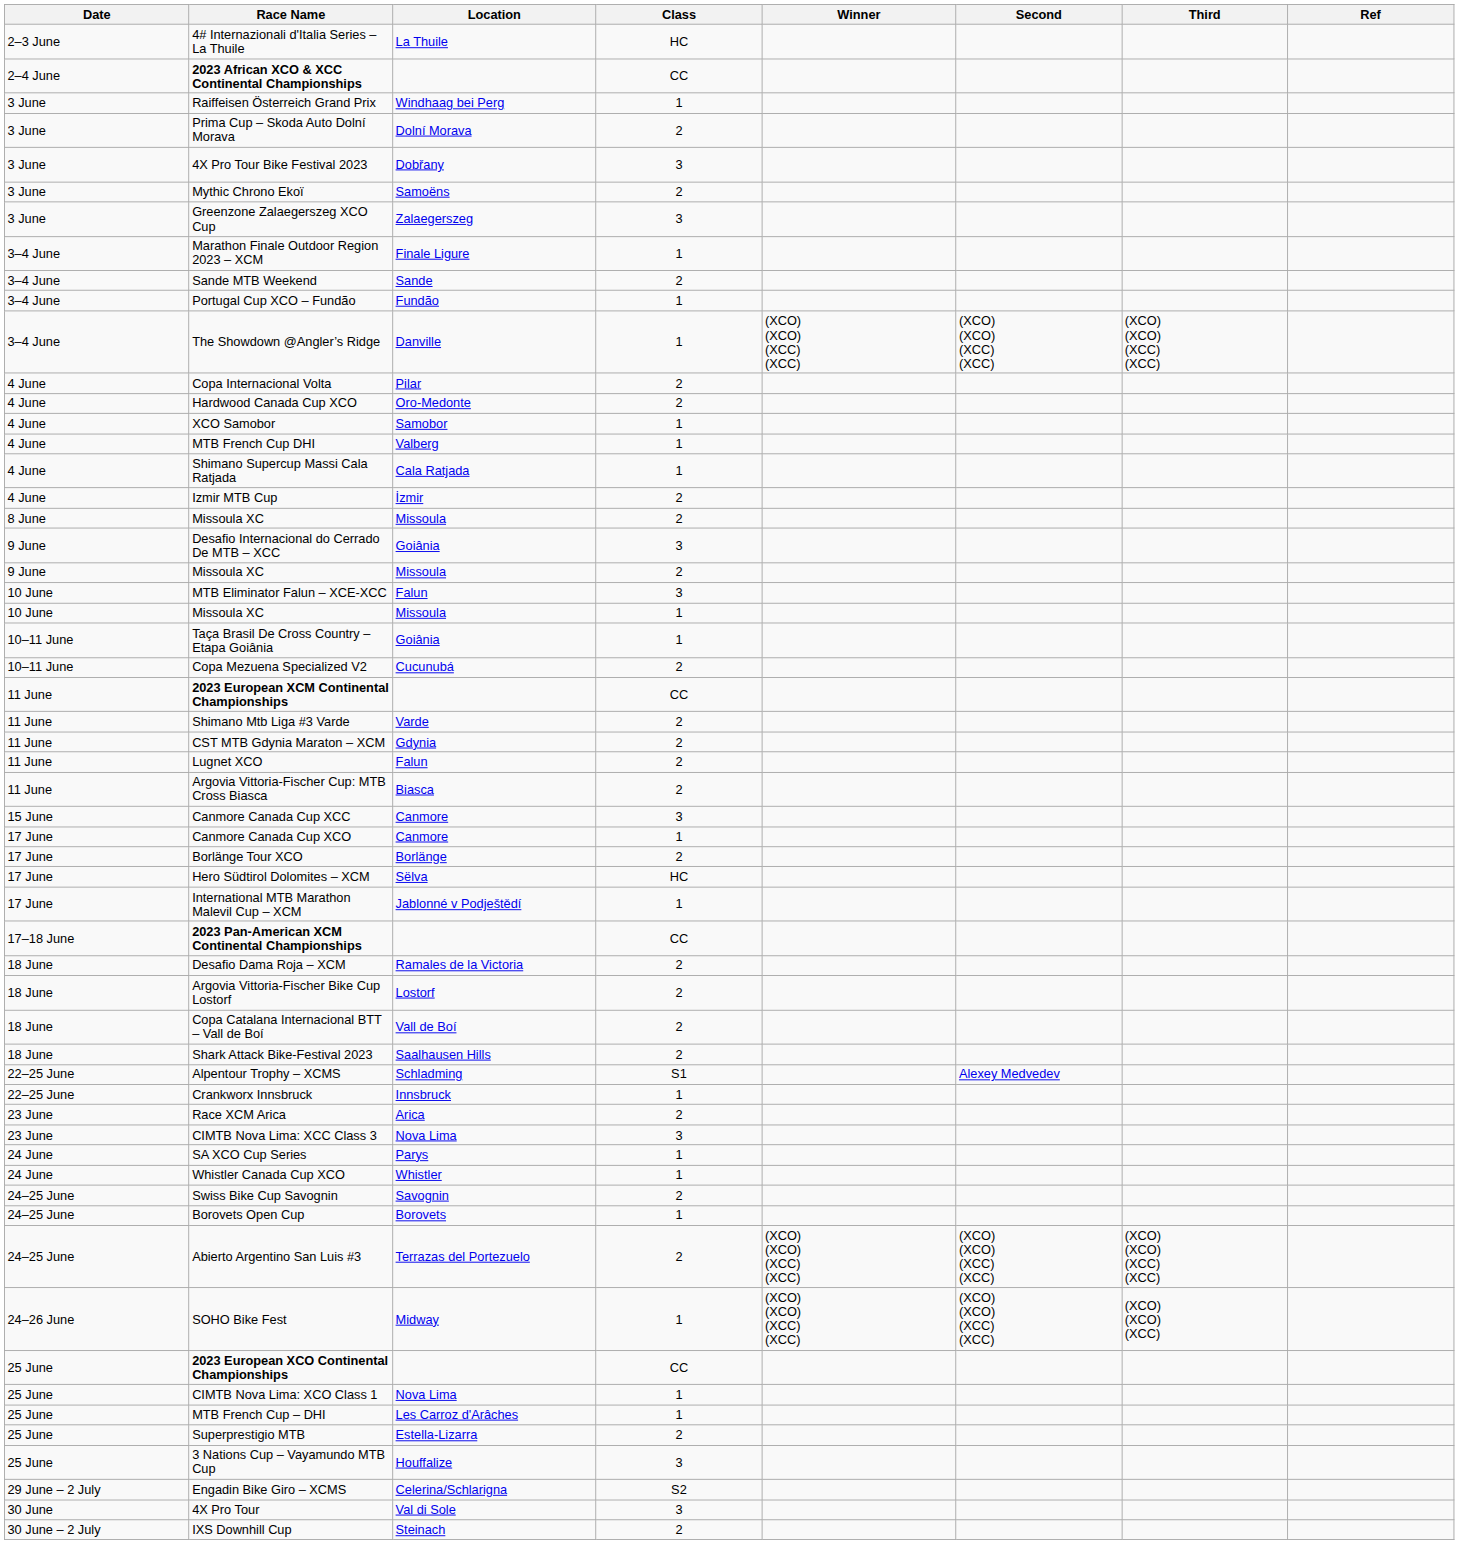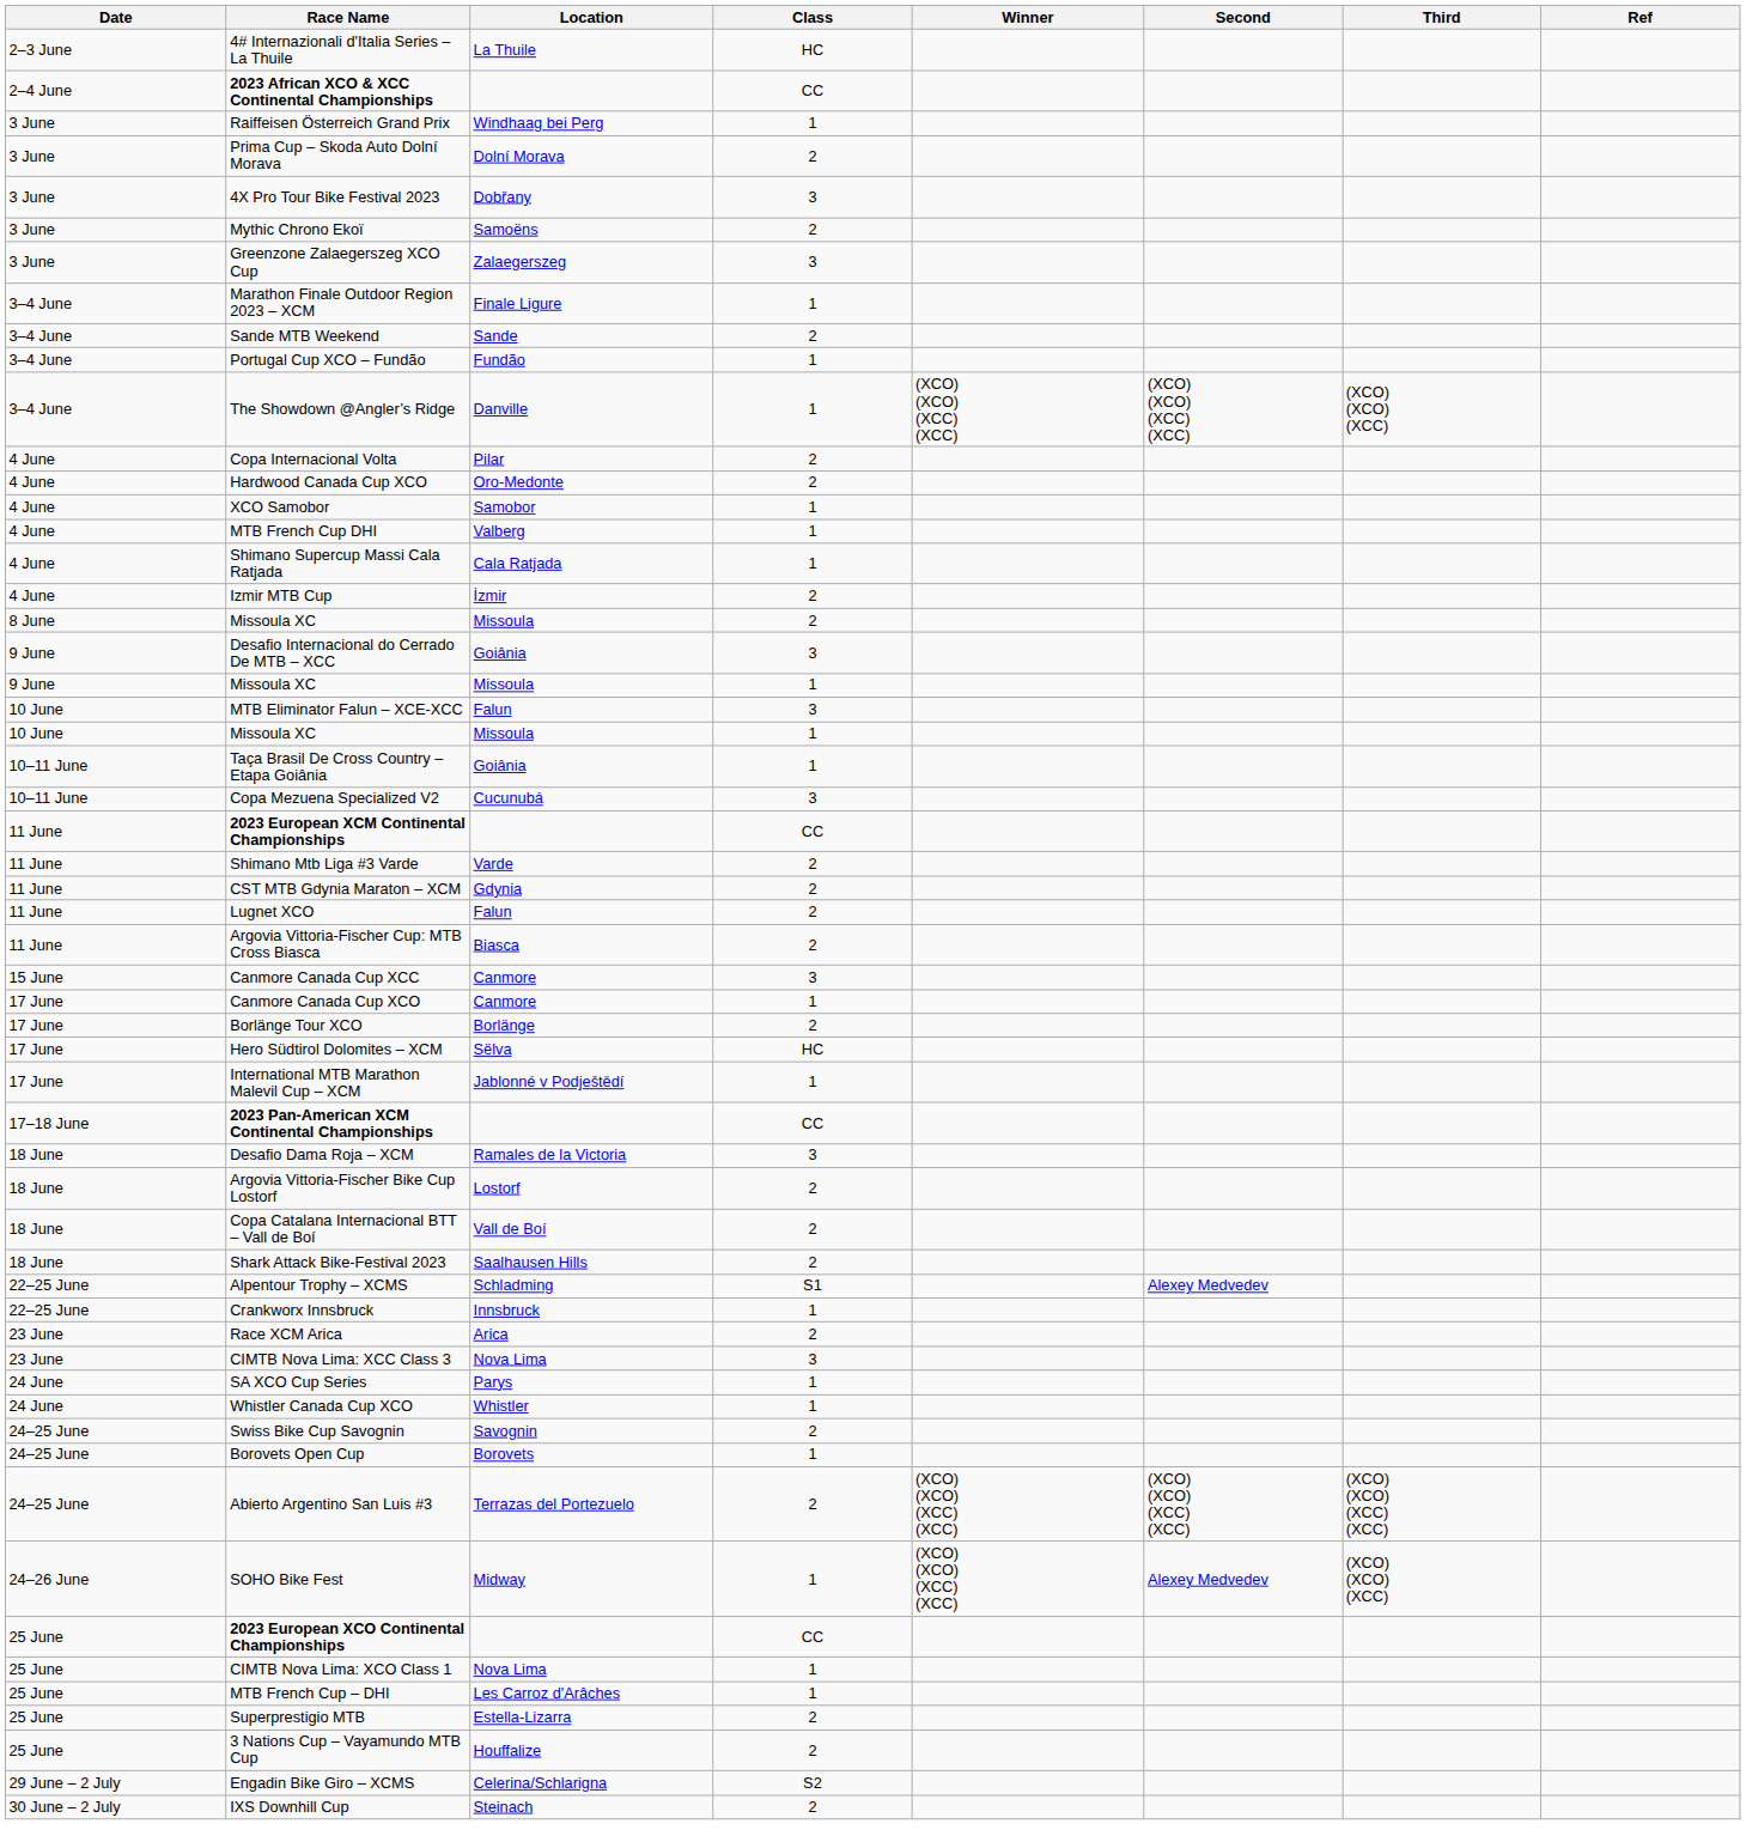 <table class="wikitable sortable" style="font-size:85%;">
 <tr>
 <th style="width:190px;">Date</th>
 <th style="width:210px;">Race Name</th>
 <th style="width:210px;">Location</th>
 <th style="width:170px;">Class</th>
 <th width=200px>Winner</th>
 <th style="width:170px;">Second</th>
 <th style="width:170px;">Third</th>
 <th style="width:170px;">Ref</th>
 </tr>
 <tr>
 <td>2–3 June</td>
 <td>4# Internazionali d'Italia Series – La Thuile</td>
 <td> <a href='#'>La Thuile</a></td>
 <td align=center>HC</td>
 <td></td>
 <td></td>
 <td></td>
 <td align=center></td>
 </tr>
 <tr>
 <td>2–4 June</td>
 <td><strong>2023 African XCO & XCC Continental Championships</strong></td>
 <td></td>
 <td align=center>CC</td>
 <td></td>
 <td></td>
 <td></td>
 <td align=center></td>
 </tr>
 <tr>
 <td>3 June</td>
 <td>Raiffeisen Österreich Grand Prix</td>
 <td> <a href='#'>Windhaag bei Perg</a></td>
 <td align=center>1</td>
 <td><br></td>
 <td><br></td>
 <td><br></td>
 <td align=center></td>
 </tr>
 <tr>
 <td>3 June</td>
 <td>Prima Cup – Skoda Auto Dolní Morava</td>
 <td> <a href='#'>Dolní Morava</a></td>
 <td align=center>2</td>
 <td><br></td>
 <td><br></td>
 <td><br></td>
 <td align=center></td>
 </tr>
 <tr>
 <td>3 June</td>
 <td>4X Pro Tour Bike Festival 2023</td>
 <td> <a href='#'>Dobřany</a></td>
 <td align=center>3</td>
 <td><br></td>
 <td><br><br></td>
 <td><br><br></td>
 <td align=center></td>
 </tr>
 <tr>
 <td>3 June</td>
 <td>Mythic Chrono Ekoï</td>
 <td> <a href='#'>Samoëns</a></td>
 <td align=center>2</td>
 <td><br></td>
 <td><br></td>
 <td><br></td>
 <td align=center></td>
 </tr>
 <tr>
 <td>3 June</td>
 <td>Greenzone Zalaegerszeg XCO Cup</td>
 <td> <a href='#'>Zalaegerszeg</a></td>
 <td align=center>3</td>
 <td><br></td>
 <td></td>
 <td><br></td>
 <td align=center></td>
 </tr>
 <tr>
 <td>3–4 June</td>
 <td>Marathon Finale Outdoor Region 2023 – XCM</td>
 <td> <a href='#'>Finale Ligure</a></td>
 <td align=center>1</td>
 <td><br></td>
 <td><br></td>
 <td><br><br></td>
 <td align=center></td>
 </tr>
 <tr>
 <td>3–4 June</td>
 <td>Sande MTB Weekend</td>
 <td> <a href='#'>Sande</a></td>
 <td align=center>2</td>
 <td></td>
 <td></td>
 <td></td>
 <td align=center></td>
 </tr>
 <tr>
 <td>3–4 June</td>
 <td>Portugal Cup XCO – Fundão</td>
 <td> <a href='#'>Fundão</a></td>
 <td align=center>1</td>
 <td><br></td>
 <td><br></td>
 <td><br></td>
 <td align=center></td>
 </tr>
 <tr>
 <td>3–4 June</td>
 <td>The Showdown @Angler’s Ridge</td>
 <td> <a href='#'>Danville</a></td>
 <td align=center>1</td>
 <td> (XCO)<br> (XCO)<br> (XCC)<br> (XCC)</td>
 <td> (XCO)<br> (XCO)<br> (XCC)<br> (XCC)</td>
-<td> (XCO)<br> (XCO)<br> (XCC)<br> (XCC)</td>
+<td> (XCO)<br> (XCO)<br> (XCC)<br></td>
 <td align=center></td>
 </tr>
 <tr>
 <td>4 June</td>
 <td>Copa Internacional Volta</td>
 <td> <a href='#'>Pilar</a></td>
 <td align=center>2</td>
 <td><br></td>
 <td><br></td>
 <td><br></td>
 <td align=center></td>
 </tr>
 <tr>
 <td>4 June</td>
 <td>Hardwood Canada Cup XCO</td>
 <td> <a href='#'>Oro-Medonte</a></td>
 <td align=center>2</td>
 <td><br></td>
 <td><br></td>
 <td><br></td>
 <td align=center></td>
 </tr>
 <tr>
 <td>4 June</td>
 <td>XCO Samobor</td>
 <td> <a href='#'>Samobor</a></td>
 <td align=center>1</td>
 <td><br></td>
 <td><br></td>
 <td><br></td>
 <td align=center></td>
 </tr>
 <tr>
 <td>4 June</td>
 <td>MTB French Cup DHI</td>
 <td> <a href='#'>Valberg</a></td>
 <td align=center>1</td>
 <td><br></td>
 <td><br></td>
 <td><br></td>
 <td align=center></td>
 </tr>
 <tr>
 <td>4 June</td>
 <td>Shimano Supercup Massi Cala Ratjada</td>
 <td> <a href='#'>Cala Ratjada</a></td>
 <td align=center>1</td>
 <td><br></td>
 <td><br></td>
 <td><br></td>
 <td align=center></td>
 </tr>
 <tr>
 <td>4 June</td>
 <td>Izmir MTB Cup</td>
 <td> <a href='#'>İzmir</a></td>
 <td align=center>2</td>
 <td><br></td>
 <td><br></td>
 <td><br></td>
 <td align=center></td>
 </tr>
 <tr>
 <td>8 June</td>
 <td>Missoula XC</td>
 <td> <a href='#'>Missoula</a></td>
 <td align=center>2</td>
 <td><br></td>
 <td><br></td>
 <td><br></td>
 <td align=center></td>
 </tr>
 <tr>
 <td>9 June</td>
 <td>Desafio Internacional do Cerrado De MTB – XCC</td>
 <td> <a href='#'>Goiânia</a></td>
 <td align=center>3</td>
 <td><br></td>
 <td><br></td>
 <td><br></td>
 <td align=center></td>
 </tr>
 <tr>
 <td>9 June</td>
 <td>Missoula XC</td>
 <td> <a href='#'>Missoula</a></td>
-<td align=center>2</td>
+<td align=center>1</td>
 <td><br></td>
 <td><br></td>
 <td><br></td>
 <td align=center></td>
 </tr>
 <tr>
 <td>10 June</td>
 <td>MTB Eliminator Falun – XCE-XCC</td>
 <td> <a href='#'>Falun</a></td>
 <td align=center>3</td>
 <td><br></td>
 <td><br></td>
 <td><br></td>
 <td align=center></td>
 </tr>
 <tr>
 <td>10 June</td>
 <td>Missoula XC</td>
 <td> <a href='#'>Missoula</a></td>
 <td align=center>1</td>
 <td><br></td>
 <td><br></td>
 <td><br></td>
 <td align=center></td>
 </tr>
 <tr>
 <td>10–11 June</td>
 <td>Taça Brasil De Cross Country – Etapa Goiânia</td>
 <td> <a href='#'>Goiânia</a></td>
 <td align=center>1</td>
 <td><br></td>
 <td><br></td>
 <td><br></td>
 <td align=center></td>
 </tr>
 <tr>
 <td>10–11 June</td>
 <td>Copa Mezuena Specialized V2</td>
 <td> <a href='#'>Cucunubá</a></td>
-<td align=center>2</td>
+<td align=center>3</td>
 <td></td>
 <td></td>
 <td></td>
 <td align=center></td>
 </tr>
 <tr>
 <td>11 June</td>
 <td><strong>2023 European XCM Continental Championships</strong></td>
 <td></td>
 <td align=center>CC</td>
 <td><br></td>
 <td><br></td>
 <td><br></td>
 <td align=center></td>
 </tr>
 <tr>
 <td>11 June</td>
 <td>Shimano Mtb Liga #3 Varde</td>
 <td> <a href='#'>Varde</a></td>
 <td align=center>2</td>
 <td><br></td>
 <td><br></td>
 <td><br></td>
 <td align=center></td>
 </tr>
 <tr>
 <td>11 June</td>
 <td>CST MTB Gdynia Maraton – XCM</td>
 <td> <a href='#'>Gdynia</a></td>
 <td align=center>2</td>
 <td><br></td>
 <td><br></td>
 <td><br></td>
 <td align=center></td>
 </tr>
 <tr>
 <td>11 June</td>
 <td>Lugnet XCO</td>
 <td> <a href='#'>Falun</a></td>
 <td align=center>2</td>
 <td><br></td>
 <td><br></td>
 <td><br></td>
 <td align=center></td>
 </tr>
 <tr>
 <td>11 June</td>
 <td>Argovia Vittoria-Fischer Cup: MTB Cross Biasca</td>
 <td> <a href='#'>Biasca</a></td>
 <td align=center>2</td>
 <td><br></td>
 <td><br></td>
 <td><br></td>
 <td align=center></td>
 </tr>
 <tr>
 <td>15 June</td>
 <td>Canmore Canada Cup XCC</td>
 <td> <a href='#'>Canmore</a></td>
 <td align=center>3</td>
 <td><br></td>
 <td><br></td>
 <td><br></td>
 <td align=center></td>
 </tr>
 <tr>
 <td>17 June</td>
 <td>Canmore Canada Cup XCO</td>
 <td> <a href='#'>Canmore</a></td>
 <td align=center>1</td>
 <td><br></td>
 <td><br></td>
 <td><br></td>
 <td align=center></td>
 </tr>
 <tr>
 <td>17 June</td>
 <td>Borlänge Tour XCO</td>
 <td> <a href='#'>Borlänge</a></td>
 <td align=center>2</td>
 <td><br></td>
 <td><br></td>
 <td><br></td>
 <td align=center></td>
 </tr>
 <tr>
 <td>17 June</td>
 <td>Hero Südtirol Dolomites – XCM</td>
 <td> <a href='#'>Sëlva</a></td>
 <td align=center>HC</td>
 <td><br></td>
 <td><br></td>
 <td><br></td>
 <td align=center></td>
 </tr>
 <tr>
 <td>17 June</td>
 <td>International MTB Marathon Malevil Cup – XCM</td>
 <td> <a href='#'>Jablonné v Podještědí</a></td>
 <td align=center>1</td>
 <td><br></td>
 <td><br></td>
 <td><br></td>
 <td align=center></td>
 </tr>
 <tr>
 <td>17–18 June</td>
 <td><strong>2023 Pan-American XCM Continental Championships</strong></td>
 <td></td>
 <td align=center>CC</td>
 <td><br></td>
 <td><br></td>
 <td><br></td>
 <td align=center></td>
 </tr>
 <tr>
 <td>18 June</td>
 <td>Desafio Dama Roja – XCM</td>
 <td> <a href='#'>Ramales de la Victoria</a></td>
-<td align=center>2</td>
+<td align=center>3</td>
 <td><br></td>
 <td><br></td>
 <td><br></td>
 <td align=center></td>
 </tr>
 <tr>
 <td>18 June</td>
 <td>Argovia Vittoria-Fischer Bike Cup Lostorf</td>
 <td> <a href='#'>Lostorf</a></td>
 <td align=center>2</td>
 <td><br></td>
 <td><br></td>
 <td><br></td>
 <td align=center></td>
 </tr>
 <tr>
 <td>18 June</td>
 <td>Copa Catalana Internacional BTT – Vall de Boí</td>
 <td> <a href='#'>Vall de Boí</a></td>
 <td align=center>2</td>
 <td><br></td>
 <td><br></td>
 <td><br></td>
 <td align=center></td>
 </tr>
 <tr>
 <td>18 June</td>
 <td>Shark Attack Bike-Festival 2023</td>
 <td> <a href='#'>Saalhausen Hills</a></td>
 <td align=center>2</td>
 <td><br></td>
 <td><br></td>
 <td><br></td>
 <td align=center></td>
 </tr>
 <tr>
 <td>22–25 June</td>
 <td>Alpentour Trophy – XCMS</td>
 <td> <a href='#'>Schladming</a></td>
 <td align=center>S1</td>
 <td><br></td>
 <td> <a href='#'>Alexey Medvedev</a><br></td>
 <td><br></td>
 <td align=center></td>
 </tr>
 <tr>
 <td>22–25 June</td>
 <td>Crankworx Innsbruck</td>
 <td> <a href='#'>Innsbruck</a></td>
 <td align=center>1</td>
 <td><br></td>
 <td><br></td>
 <td><br></td>
 <td align=center></td>
 </tr>
 <tr>
 <td>23 June</td>
 <td>Race XCM Arica</td>
 <td> <a href='#'>Arica</a></td>
 <td align=center>2</td>
 <td><br></td>
 <td><br></td>
 <td><br></td>
 <td align=center></td>
 </tr>
 <tr>
 <td>23 June</td>
 <td>CIMTB Nova Lima: XCC Class 3</td>
 <td> <a href='#'>Nova Lima</a></td>
 <td align=center>3</td>
 <td><br></td>
 <td><br></td>
 <td><br></td>
 <td align=center></td>
 </tr>
 <tr>
 <td>24 June</td>
 <td>SA XCO Cup Series</td>
 <td> <a href='#'>Parys</a></td>
 <td align=center>1</td>
 <td><br></td>
 <td><br></td>
 <td><br></td>
 <td align=center></td>
 </tr>
 <tr>
 <td>24 June</td>
 <td>Whistler Canada Cup XCO</td>
 <td> <a href='#'>Whistler</a></td>
 <td align=center>1</td>
 <td><br></td>
 <td><br></td>
 <td><br></td>
 <td align=center></td>
 </tr>
 <tr>
 <td>24–25 June</td>
 <td>Swiss Bike Cup Savognin</td>
 <td> <a href='#'>Savognin</a></td>
 <td align=center>2</td>
 <td><br></td>
 <td><br></td>
 <td><br></td>
 <td align=center></td>
 </tr>
 <tr>
 <td>24–25 June</td>
 <td>Borovets Open Cup</td>
 <td> <a href='#'>Borovets</a></td>
 <td align=center>1</td>
 <td><br></td>
 <td><br></td>
 <td><br></td>
 <td align=center></td>
 </tr>
 <tr>
 <td>24–25 June</td>
 <td>Abierto Argentino San Luis #3</td>
 <td> <a href='#'>Terrazas del Portezuelo</a></td>
 <td align=center>2</td>
 <td> (XCO)<br> (XCO)<br> (XCC)<br> (XCC)</td>
 <td> (XCO)<br> (XCO)<br> (XCC)<br> (XCC)</td>
 <td> (XCO)<br> (XCO)<br> (XCC)<br> (XCC)</td>
 <td align=center></td>
 </tr>
 <tr>
 <td>24–26 June</td>
 <td>SOHO Bike Fest</td>
 <td> <a href='#'>Midway</a></td>
 <td align=center>1</td>
 <td> (XCO)<br> (XCO)<br> (XCC)<br> (XCC)</td>
-<td> (XCO)<br> (XCO)<br> (XCC)<br> (XCC)</td>
+<td> <a href='#'>Alexey Medvedev</a><br></td>
 <td> (XCO)<br> (XCO)<br> (XCC)<br></td>
 <td align=center></td>
 </tr>
 <tr>
 <td>25 June</td>
 <td><strong>2023 European XCO Continental Championships</strong></td>
 <td></td>
 <td align=center>CC</td>
 <td><br></td>
 <td><br></td>
 <td><br></td>
 <td align=center></td>
 </tr>
 <tr>
 <td>25 June</td>
 <td>CIMTB Nova Lima: XCO Class 1</td>
 <td> <a href='#'>Nova Lima</a></td>
 <td align=center>1</td>
 <td><br></td>
 <td><br></td>
 <td><br></td>
 <td align=center></td>
 </tr>
 <tr>
 <td>25 June</td>
 <td>MTB French Cup – DHI</td>
 <td> <a href='#'>Les Carroz d'Arâches</a></td>
 <td align=center>1</td>
 <td><br></td>
 <td><br></td>
 <td><br></td>
 <td align=center></td>
 </tr>
 <tr>
 <td>25 June</td>
 <td>Superprestigio MTB</td>
 <td> <a href='#'>Estella-Lizarra</a></td>
 <td align=center>2</td>
 <td><br></td>
 <td><br></td>
 <td><br></td>
 <td align=center></td>
 </tr>
 <tr>
 <td>25 June</td>
 <td>3 Nations Cup – Vayamundo MTB Cup</td>
 <td> <a href='#'>Houffalize</a></td>
-<td align=center>3</td>
+<td align=center>2</td>
 <td><br></td>
 <td><br></td>
 <td><br></td>
 <td align=center></td>
 </tr>
 <tr>
 <td>29 June – 2 July</td>
 <td>Engadin Bike Giro – XCMS</td>
 <td> <a href='#'>Celerina/Schlarigna</a></td>
 <td align=center>S2</td>
 <td><br></td>
 <td><br></td>
 <td><br></td>
 <td align=center></td>
 </tr>
 <tr>
-<td>30 June</td>
-<td>4X Pro Tour</td>
-<td> <a href='#'>Val di Sole</a></td>
-<td align=center>3</td>
-<td><br></td>
-<td><br></td>
-<td><br></td>
-<td align=center></td>
-</tr>
-<tr>
 <td>30 June – 2 July</td>
 <td>IXS Downhill Cup</td>
 <td> <a href='#'>Steinach</a></td>
 <td align=center>2</td>
 <td><br></td>
 <td><br></td>
 <td><br></td>
 <td align=center></td>
 </tr>
 </table>
